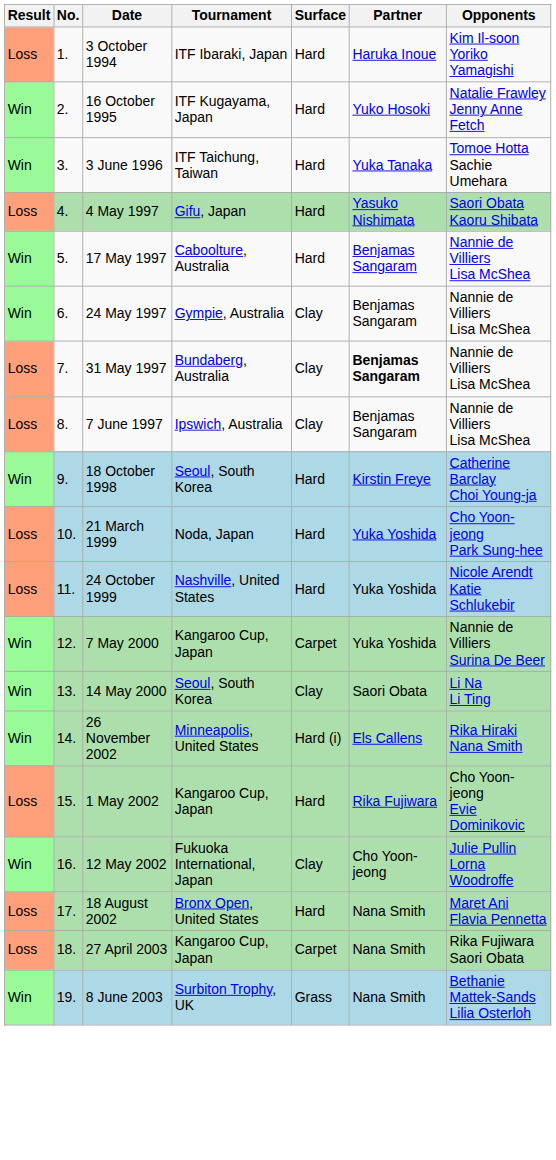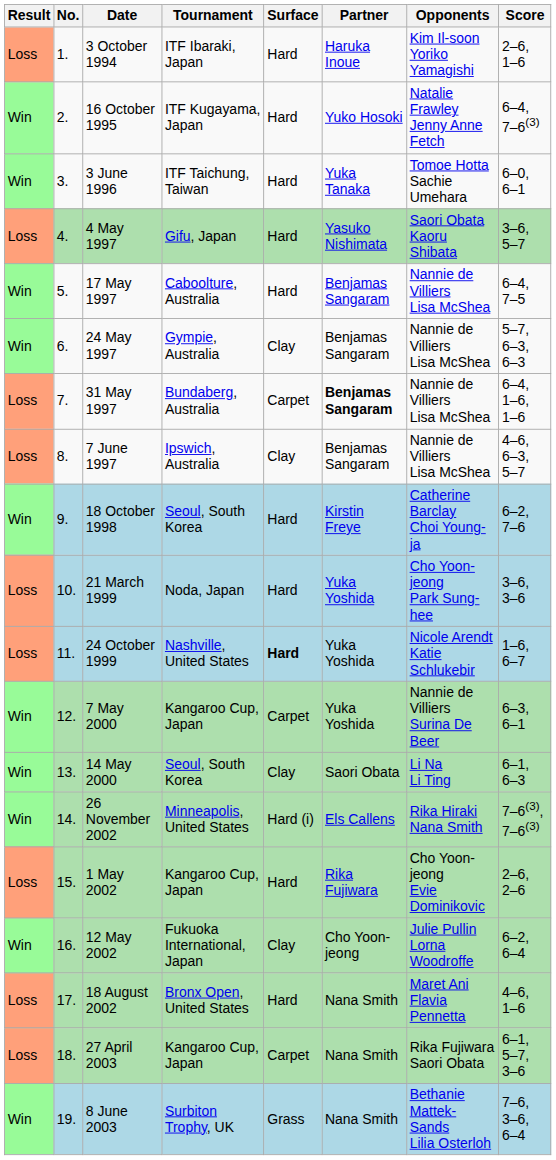 <table class="sortable wikitable" style=font-size:97%>
 <tr>
 <th>Result</th>
 <th>No.</th>
 <th>Date</th>
 <th>Tournament</th>
 <th>Surface</th>
 <th>Partner</th>
 <th>Opponents</th>
+<th class="unsortable">Score</th>
 </tr>
 <tr>
 <td style="background:#ffa07a;">Loss</td>
 <td>1.</td>
 <td>3 October 1994</td>
 <td>ITF Ibaraki, Japan</td>
 <td>Hard</td>
 <td> <a href='#'>Haruka Inoue</a></td>
 <td> <a href='#'>Kim Il-soon</a> <br>  <a href='#'>Yoriko Yamagishi</a></td>
+<td>2–6, 1–6</td>
 </tr>
 <tr>
 <td style="background:#98fb98;">Win</td>
 <td>2.</td>
 <td>16 October 1995</td>
 <td>ITF Kugayama, Japan</td>
 <td>Hard</td>
 <td> <a href='#'>Yuko Hosoki</a></td>
 <td> <a href='#'>Natalie Frawley</a> <br>  <a href='#'>Jenny Anne Fetch</a></td>
+<td>6–4, 7–6<sup>(3)</sup></td>
 </tr>
 <tr>
 <td style="background:#98fb98;">Win</td>
 <td>3.</td>
 <td>3 June 1996</td>
 <td>ITF Taichung, Taiwan</td>
 <td>Hard</td>
 <td> <a href='#'>Yuka Tanaka</a></td>
 <td> <a href='#'>Tomoe Hotta</a> <br>  Sachie Umehara</td>
+<td>6–0, 6–1</td>
 </tr>
 <tr style="background:#addfad;">
 <td style="background:#ffa07a;">Loss</td>
 <td>4.</td>
 <td>4 May 1997</td>
 <td><a href='#'>Gifu</a>, Japan</td>
 <td>Hard</td>
 <td> <a href='#'>Yasuko Nishimata</a></td>
 <td> <a href='#'>Saori Obata</a> <br>  <a href='#'>Kaoru Shibata</a></td>
+<td>3–6, 5–7</td>
 </tr>
 <tr>
 <td style="background:#98fb98;">Win</td>
 <td>5.</td>
 <td>17 May 1997</td>
 <td><a href='#'>Caboolture</a>, Australia</td>
 <td>Hard</td>
 <td> <a href='#'>Benjamas Sangaram</a></td>
 <td> <a href='#'>Nannie de Villiers</a> <br>  <a href='#'>Lisa McShea</a></td>
+<td>6–4, 7–5</td>
 </tr>
 <tr>
 <td style="background:#98fb98;">Win</td>
 <td>6.</td>
 <td>24 May 1997</td>
 <td><a href='#'>Gympie</a>, Australia</td>
 <td>Clay</td>
 <td> Benjamas Sangaram</td>
 <td> Nannie de Villiers <br>  Lisa McShea</td>
+<td>5–7, 6–3, 6–3</td>
 </tr>
 <tr>
 <td style="background:#ffa07a;">Loss</td>
 <td>7.</td>
 <td>31 May 1997</td>
 <td><a href='#'>Bundaberg</a>, Australia</td>
-<td>Clay</td>
+<td>Carpet</td>
 <td><strong> Benjamas Sangaram</strong></td>
 <td> Nannie de Villiers <br>  Lisa McShea</td>
+<td>6–4, 1–6, 1–6</td>
 </tr>
 <tr>
 <td style="background:#ffa07a;">Loss</td>
 <td>8.</td>
 <td>7 June 1997</td>
 <td><a href='#'>Ipswich</a>, Australia</td>
 <td>Clay</td>
 <td> Benjamas Sangaram</td>
 <td> Nannie de Villiers <br>  Lisa McShea</td>
+<td>4–6, 6–3, 5–7</td>
 </tr>
 <tr style="background:lightblue;">
 <td style="background:#98fb98;">Win</td>
 <td>9.</td>
 <td>18 October 1998</td>
 <td><a href='#'>Seoul</a>, South Korea</td>
 <td>Hard</td>
 <td> <a href='#'>Kirstin Freye</a></td>
 <td> <a href='#'>Catherine Barclay</a> <br>  <a href='#'>Choi Young-ja</a></td>
+<td>6–2, 7–6</td>
 </tr>
 <tr style="background:lightblue;">
 <td style="background:#ffa07a;">Loss</td>
 <td>10.</td>
 <td>21 March 1999</td>
 <td>Noda, Japan</td>
 <td>Hard</td>
 <td> <a href='#'>Yuka Yoshida</a></td>
 <td> <a href='#'>Cho Yoon-jeong</a> <br>  <a href='#'>Park Sung-hee</a></td>
+<td>3–6, 3–6</td>
 </tr>
 <tr style="background:lightblue;">
 <td style="background:#ffa07a;">Loss</td>
 <td>11.</td>
 <td>24 October 1999</td>
 <td><a href='#'>Nashville</a>, United States</td>
-<td>Hard</td>
+<td><strong>Hard</strong></td>
 <td> Yuka Yoshida</td>
 <td> <a href='#'>Nicole Arendt</a> <br>  <a href='#'>Katie Schlukebir</a></td>
+<td>1–6, 6–7</td>
 </tr>
 <tr style="background:#addfad;">
 <td style="background:#98fb98;">Win</td>
 <td>12.</td>
 <td>7 May 2000</td>
 <td>Kangaroo Cup, Japan</td>
 <td>Carpet</td>
 <td> Yuka Yoshida</td>
 <td> Nannie de Villiers <br>  <a href='#'>Surina De Beer</a></td>
+<td>6–3, 6–1</td>
 </tr>
 <tr style="background:#addfad;">
 <td style="background:#98fb98;">Win</td>
 <td>13.</td>
 <td>14 May 2000</td>
 <td><a href='#'>Seoul</a>, South Korea</td>
 <td>Clay</td>
 <td> Saori Obata</td>
 <td> <a href='#'>Li Na</a> <br>  <a href='#'>Li Ting</a></td>
+<td>6–1, 6–3</td>
 </tr>
 <tr style="background:#addfad;">
 <td style="background:#98fb98;">Win</td>
 <td>14.</td>
 <td>26 November 2002</td>
 <td><a href='#'>Minneapolis</a>, United States</td>
 <td>Hard (i)</td>
 <td> <a href='#'>Els Callens</a></td>
 <td> <a href='#'>Rika Hiraki</a> <br>  <a href='#'>Nana Smith</a></td>
+<td>7–6<sup>(3)</sup>, 7–6<sup>(3)</sup></td>
 </tr>
 <tr style="background:#addfad;">
 <td style="background:#ffa07a;">Loss</td>
 <td>15.</td>
 <td>1 May 2002</td>
 <td>Kangaroo Cup, Japan</td>
 <td>Hard</td>
 <td> <a href='#'>Rika Fujiwara</a></td>
 <td> Cho Yoon-jeong <br>  <a href='#'>Evie Dominikovic</a></td>
+<td>2–6, 2–6</td>
 </tr>
 <tr style="background:#addfad;">
 <td style="background:#98fb98;">Win</td>
 <td>16.</td>
 <td>12 May 2002</td>
 <td>Fukuoka International, Japan</td>
 <td>Clay</td>
 <td> Cho Yoon-jeong</td>
 <td> <a href='#'>Julie Pullin</a> <br>  <a href='#'>Lorna Woodroffe</a></td>
+<td>6–2, 6–4</td>
 </tr>
 <tr style="background:#addfad;">
 <td style="background:#ffa07a;">Loss</td>
 <td>17.</td>
 <td>18 August 2002</td>
 <td><a href='#'>Bronx Open</a>, United States</td>
 <td>Hard</td>
 <td> Nana Smith</td>
 <td> <a href='#'>Maret Ani</a> <br>  <a href='#'>Flavia Pennetta</a></td>
+<td>4–6, 1–6</td>
 </tr>
 <tr style="background:#addfad;">
 <td style="background:#ffa07a;">Loss</td>
 <td>18.</td>
 <td>27 April 2003</td>
 <td>Kangaroo Cup, Japan</td>
 <td>Carpet</td>
 <td> Nana Smith</td>
 <td> Rika Fujiwara <br>  Saori Obata</td>
+<td>6–1, 5–7, 3–6</td>
 </tr>
 <tr style="background:lightblue;">
 <td style="background:#98fb98;">Win</td>
 <td>19.</td>
 <td>8 June 2003</td>
 <td><a href='#'>Surbiton Trophy</a>, UK</td>
 <td>Grass</td>
 <td> Nana Smith</td>
 <td> <a href='#'>Bethanie Mattek-Sands</a> <br>  <a href='#'>Lilia Osterloh</a></td>
+<td>7–6, 3–6, 6–4</td>
 </tr>
 </table>
